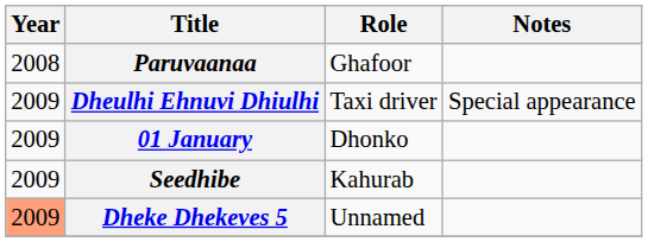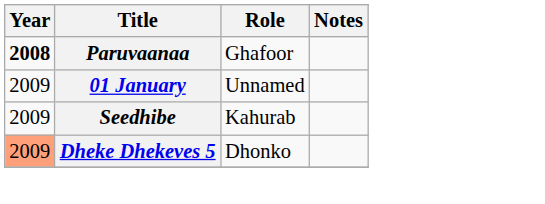 <table class="wikitable sortable plainrowheaders">
 <tr style="background:#ccc; text-align:center;">
 <th scope="col">Year</th>
 <th scope="col">Title</th>
 <th scope="col">Role</th>
 <th scope="col">Notes</th>
 </tr>
 <tr>
-<td>2008</td>
+<td><strong>2008</strong></td>
 <th scope="row"><em>Paruvaanaa</em></th>
 <td>Ghafoor</td>
 <td></td>
 </tr>
 <tr>
 <td>2009</td>
-<th scope="row"><em><a href='#'>Dheulhi Ehnuvi Dhiulhi</a></em></th>
-<td>Taxi driver</td>
-<td>Special appearance</td>
-</tr>
-<tr>
-<td>2009</td>
 <th scope="row"><em><a href='#'>01 January</a></em></th>
-<td>Dhonko</td>
+<td>Unnamed</td>
 <td></td>
 </tr>
 <tr>
 <td>2009</td>
 <th scope="row"><em>Seedhibe</em></th>
 <td>Kahurab</td>
 <td></td>
 </tr>
 <tr>
 <td style="background: lightsalmon;">2009</td>
 <th scope="row"><em><a href='#'>Dheke Dhekeves 5</a></em></th>
-<td>Unnamed</td>
+<td>Dhonko</td>
 <td></td>
 </tr>
 <tr>
 </tr>
 </table>
